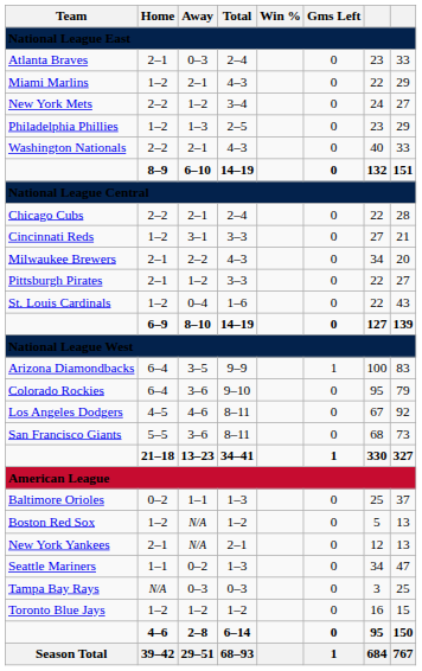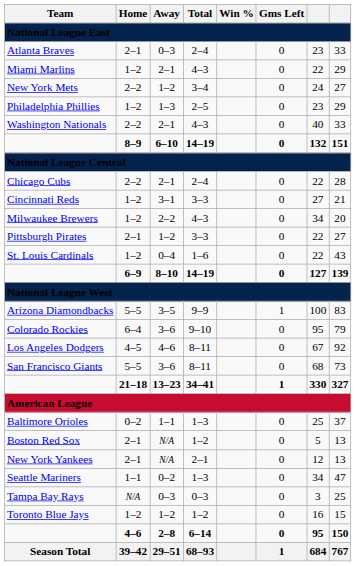 <table class="wikitable" style="font-size: 95%; text-align: center;">
 <tr>
 <th>Team</th>
 <th>Home</th>
 <th>Away</th>
 <th>Total</th>
 <th>Win %</th>
 <th>Gms Left</th>
 <th></th>
 <th></th>
 </tr>
 <tr>
 <td colspan="8" style="text-align:left; background:#03224c"><span> <strong>National League East</strong> </span></td>
 </tr>
 <tr>
 <td align="left"><a href='#'>Atlanta Braves</a></td>
 <td>2–1</td>
 <td>0–3</td>
 <td>2–4</td>
 <td></td>
 <td>0</td>
 <td>23</td>
 <td>33</td>
 </tr>
 <tr>
 <td align="left"><a href='#'>Miami Marlins</a></td>
 <td>1–2</td>
 <td>2–1</td>
 <td>4–3</td>
 <td></td>
 <td>0</td>
 <td>22</td>
 <td>29</td>
 </tr>
 <tr>
 <td align="left"><a href='#'>New York Mets</a></td>
 <td>2–2</td>
 <td>1–2</td>
 <td>3–4</td>
 <td></td>
 <td>0</td>
 <td>24</td>
 <td>27</td>
 </tr>
 <tr>
 <td align="left"><a href='#'>Philadelphia Phillies</a></td>
 <td>1–2</td>
 <td>1–3</td>
 <td>2–5</td>
 <td></td>
 <td>0</td>
 <td>23</td>
 <td>29</td>
 </tr>
 <tr>
 <td align="left"><a href='#'>Washington Nationals</a></td>
 <td>2–2</td>
 <td>2–1</td>
 <td>4–3</td>
 <td></td>
 <td>0</td>
 <td>40</td>
 <td>33</td>
 </tr>
 <tr style="font-weight:bold;">
 <td></td>
 <td>8–9</td>
 <td>6–10</td>
 <td>14–19</td>
 <td></td>
 <td>0</td>
 <td>132</td>
 <td>151</td>
 </tr>
 <tr>
 <td colspan="8" style="text-align:left; background:#03224c"><span> <strong>National League Central</strong> </span></td>
 </tr>
 <tr>
 <td align="left"><a href='#'>Chicago Cubs</a></td>
 <td>2–2</td>
 <td>2–1</td>
 <td>2–4</td>
 <td></td>
 <td>0</td>
 <td>22</td>
 <td>28</td>
 </tr>
 <tr>
 <td align="left"><a href='#'>Cincinnati Reds</a></td>
 <td>1–2</td>
 <td>3–1</td>
 <td>3–3</td>
 <td></td>
 <td>0</td>
 <td>27</td>
 <td>21</td>
 </tr>
 <tr>
 <td align="left"><a href='#'>Milwaukee Brewers</a></td>
-<td>2–1</td>
+<td>1–2</td>
 <td>2–2</td>
 <td>4–3</td>
 <td></td>
 <td>0</td>
 <td>34</td>
 <td>20</td>
 </tr>
 <tr>
 <td align="left"><a href='#'>Pittsburgh Pirates</a></td>
 <td>2–1</td>
 <td>1–2</td>
 <td>3–3</td>
 <td></td>
 <td>0</td>
 <td>22</td>
 <td>27</td>
 </tr>
 <tr>
 <td align="left"><a href='#'>St. Louis Cardinals</a></td>
 <td>1–2</td>
 <td>0–4</td>
 <td>1–6</td>
 <td></td>
 <td>0</td>
 <td>22</td>
 <td>43</td>
 </tr>
 <tr style="font-weight:bold;">
 <td></td>
 <td>6–9</td>
 <td>8–10</td>
 <td>14–19</td>
 <td></td>
 <td>0</td>
 <td>127</td>
 <td>139</td>
 </tr>
 <tr>
 <td colspan="8" style="text-align:left; background:#03224c"><span> <strong>National League West</strong> </span></td>
 </tr>
 <tr>
 <td align="left"><a href='#'>Arizona Diamondbacks</a></td>
-<td>6–4</td>
+<td>5–5</td>
 <td>3–5</td>
 <td>9–9</td>
 <td></td>
 <td>1</td>
 <td>100</td>
 <td>83</td>
 </tr>
 <tr>
 <td align="left"><a href='#'>Colorado Rockies</a></td>
 <td>6–4</td>
 <td>3–6</td>
 <td>9–10</td>
 <td></td>
 <td>0</td>
 <td>95</td>
 <td>79</td>
 </tr>
 <tr>
 <td align="left"><a href='#'>Los Angeles Dodgers</a></td>
 <td>4–5</td>
 <td>4–6</td>
 <td>8–11</td>
 <td></td>
 <td>0</td>
 <td>67</td>
 <td>92</td>
 </tr>
 <tr>
 <td align="left"><a href='#'>San Francisco Giants</a></td>
 <td>5–5</td>
 <td>3–6</td>
 <td>8–11</td>
 <td></td>
 <td>0</td>
 <td>68</td>
 <td>73</td>
 </tr>
 <tr style="font-weight:bold;">
 <td></td>
 <td>21–18</td>
 <td>13–23</td>
 <td>34–41</td>
 <td></td>
 <td>1</td>
 <td>330</td>
 <td>327</td>
 </tr>
 <tr>
 <td colspan="8" style="text-align:left; background:#c60c30"><span> <strong>American League</strong> </span></td>
 </tr>
 <tr>
 <td align="left"><a href='#'>Baltimore Orioles</a></td>
 <td>0–2</td>
 <td>1–1</td>
 <td>1–3</td>
 <td></td>
 <td>0</td>
 <td>25</td>
 <td>37</td>
 </tr>
 <tr>
 <td align="left"><a href='#'>Boston Red Sox</a></td>
-<td>1–2</td>
+<td>2–1</td>
 <td><em><small>N/A</small></em></td>
 <td>1–2</td>
 <td></td>
 <td>0</td>
 <td>5</td>
 <td>13</td>
 </tr>
 <tr>
 <td align="left"><a href='#'>New York Yankees</a></td>
 <td>2–1</td>
 <td><em><small>N/A</small></em></td>
 <td>2–1</td>
 <td></td>
 <td>0</td>
 <td>12</td>
 <td>13</td>
 </tr>
 <tr>
 <td align="left"><a href='#'>Seattle Mariners</a></td>
 <td>1–1</td>
 <td>0–2</td>
 <td>1–3</td>
 <td></td>
 <td>0</td>
 <td>34</td>
 <td>47</td>
 </tr>
 <tr>
 <td align="left"><a href='#'>Tampa Bay Rays</a></td>
 <td><em><small>N/A</small></em></td>
 <td>0–3</td>
 <td>0–3</td>
 <td></td>
 <td>0</td>
 <td>3</td>
 <td>25</td>
 </tr>
 <tr>
 <td align="left"><a href='#'>Toronto Blue Jays</a></td>
 <td>1–2</td>
 <td>1–2</td>
 <td>1–2</td>
 <td></td>
 <td>0</td>
 <td>16</td>
 <td>15</td>
 </tr>
 <tr style="font-weight:bold;">
 <td></td>
 <td>4–6</td>
 <td>2–8</td>
 <td>6–14</td>
 <td></td>
 <td>0</td>
 <td>95</td>
 <td>150</td>
 </tr>
 <tr>
 <th>Season Total</th>
 <th>39–42</th>
 <th>29–51</th>
 <th>68–93</th>
 <th></th>
 <th>1</th>
 <th>684</th>
 <th>767</th>
 </tr>
 </table>
